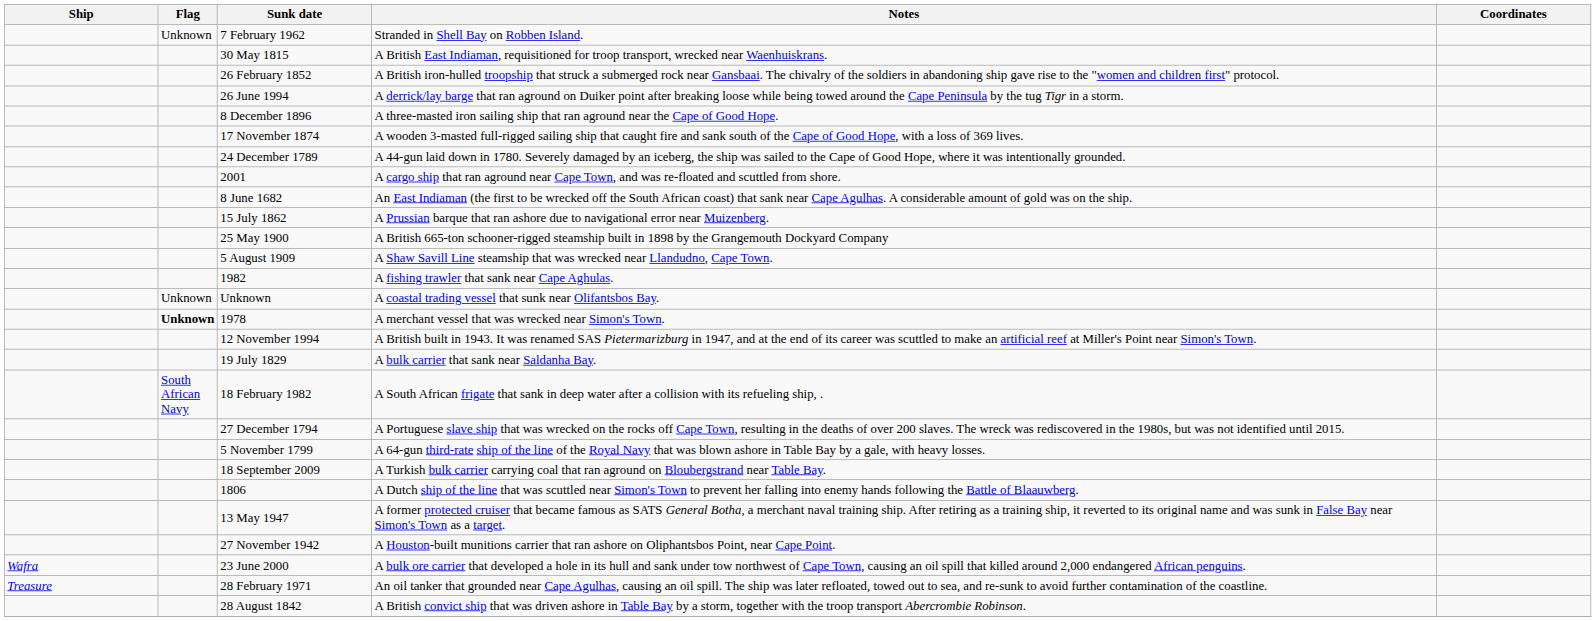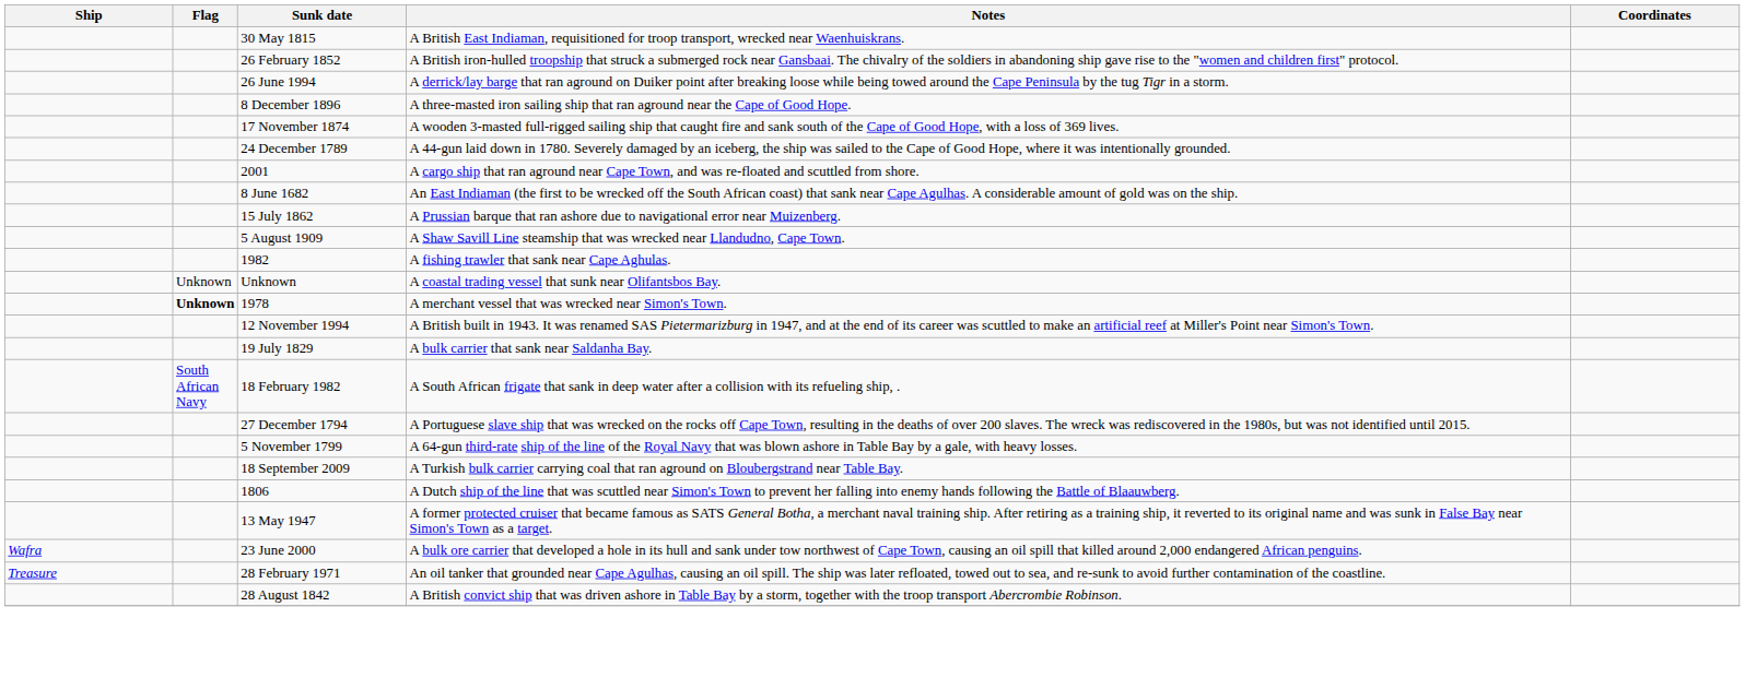 <table class=wikitable | style = "width:100%">
 <tr>
 <th style="width:10%">Ship</th>
 <th>Flag</th>
 <th style="width:10%">Sunk date</th>
 <th style="width:70%">Notes</th>
 <th style="width:10%">Coordinates</th>
-</tr>
-<tr>
-<td></td>
-<td>Unknown</td>
-<td>7 February 1962</td>
-<td>Stranded in <a href='#'>Shell Bay</a> on <a href='#'>Robben Island</a>.</td>
-<td></td>
 </tr>
 <tr>
 <td></td>
 <td></td>
 <td>30 May 1815</td>
 <td>A British <a href='#'>East Indiaman</a>, requisitioned for troop transport, wrecked near <a href='#'>Waenhuiskrans</a>.</td>
 <td></td>
 </tr>
 <tr>
 <td></td>
 <td></td>
 <td>26 February 1852</td>
 <td>A British iron-hulled <a href='#'>troopship</a> that struck a submerged rock near <a href='#'>Gansbaai</a>. The chivalry of the soldiers in abandoning ship gave rise to the "<a href='#'>women and children first</a>" protocol.</td>
 <td></td>
 </tr>
 <tr>
 <td></td>
 <td></td>
 <td>26 June 1994</td>
 <td>A <a href='#'>derrick/lay barge</a> that ran aground on Duiker point after breaking loose while being towed around the <a href='#'>Cape Peninsula</a> by the tug <em>Tigr</em> in a storm.</td>
 <td></td>
 </tr>
 <tr>
 <td></td>
 <td></td>
 <td>8 December 1896</td>
 <td>A three-masted iron sailing ship that ran aground near the <a href='#'>Cape of Good Hope</a>.</td>
 <td></td>
 </tr>
 <tr>
 <td></td>
 <td></td>
 <td>17 November 1874</td>
 <td>A wooden 3-masted full-rigged sailing ship that caught fire and sank south of the <a href='#'>Cape of Good Hope</a>, with a loss of 369 lives.</td>
 <td></td>
 </tr>
 <tr>
 <td></td>
 <td></td>
 <td>24 December 1789</td>
 <td>A 44-gun  laid down in 1780. Severely damaged by an iceberg, the ship was sailed  to the Cape of Good Hope, where it was intentionally grounded.</td>
 <td></td>
 </tr>
 <tr>
 <td></td>
 <td></td>
 <td>2001</td>
 <td>A <a href='#'>cargo ship</a> that ran aground near <a href='#'>Cape Town</a>, and was re-floated and scuttled  from shore.</td>
 <td></td>
 </tr>
 <tr>
 <td></td>
 <td></td>
 <td>8 June 1682</td>
 <td>An <a href='#'>East Indiaman</a> (the first to be wrecked off the South African coast) that sank near <a href='#'>Cape Agulhas</a>. A considerable amount of gold was on the ship.</td>
 <td></td>
 </tr>
 <tr>
 <td></td>
 <td></td>
 <td>15 July 1862</td>
 <td>A <a href='#'>Prussian</a> barque that ran ashore due to navigational error near <a href='#'>Muizenberg</a>.</td>
-<td></td>
-</tr>
-<tr>
-<td></td>
-<td></td>
-<td>25 May 1900</td>
-<td> A British 665-ton schooner-rigged steamship built in 1898 by the Grangemouth Dockyard Company</td>
 <td></td>
 </tr>
 <tr>
 <td></td>
 <td></td>
 <td>5 August 1909</td>
 <td>A <a href='#'>Shaw Savill Line</a> steamship that was wrecked near <a href='#'>Llandudno</a>, <a href='#'>Cape Town</a>.</td>
 <td></td>
 </tr>
 <tr>
 <td></td>
 <td></td>
 <td>1982</td>
 <td>A <a href='#'>fishing trawler</a> that sank near <a href='#'>Cape Aghulas</a>.</td>
 <td></td>
 </tr>
 <tr>
 <td></td>
 <td>Unknown</td>
 <td>Unknown</td>
 <td>A <a href='#'>coastal trading vessel</a> that sunk near <a href='#'>Olifantsbos Bay</a>.</td>
 <td></td>
 </tr>
 <tr>
 <td></td>
 <td><strong>Unknown</strong></td>
 <td>1978</td>
 <td>A merchant vessel that was wrecked near <a href='#'>Simon's Town</a>.</td>
 <td></td>
 </tr>
 <tr>
 <td></td>
 <td></td>
 <td>12 November 1994</td>
 <td>A British  built in 1943. It was renamed SAS <em>Pietermarizburg</em> in 1947, and at the end of its career was scuttled to make an <a href='#'>artificial reef</a> at Miller's Point near <a href='#'>Simon's Town</a>.</td>
 <td></td>
 </tr>
 <tr>
 <td></td>
 <td></td>
 <td>19 July 1829</td>
 <td>A <a href='#'>bulk carrier</a> that sank near <a href='#'>Saldanha Bay</a>.</td>
 <td></td>
 </tr>
 <tr>
 <td></td>
 <td> <a href='#'>South African Navy</a></td>
 <td>18 February 1982</td>
 <td>A South African <a href='#'>frigate</a> that sank in deep water after a collision with its refueling ship, .</td>
 <td></td>
 </tr>
 <tr>
 <td></td>
 <td></td>
 <td>27 December 1794</td>
 <td>A Portuguese <a href='#'>slave ship</a> that was wrecked on the rocks off <a href='#'>Cape Town</a>, resulting in the deaths of over 200 slaves. The wreck was rediscovered in the 1980s, but was not identified until 2015.</td>
 <td></td>
 </tr>
 <tr>
 <td></td>
 <td></td>
 <td>5 November 1799</td>
 <td>A 64-gun <a href='#'>third-rate</a> <a href='#'>ship of the line</a> of the <a href='#'>Royal Navy</a> that was blown ashore in Table Bay by a gale, with heavy losses.</td>
 <td></td>
 </tr>
 <tr>
 <td></td>
 <td></td>
 <td>18 September 2009</td>
 <td>A Turkish <a href='#'>bulk carrier</a> carrying coal that ran aground on <a href='#'>Bloubergstrand</a> near <a href='#'>Table Bay</a>.</td>
 <td></td>
 </tr>
 <tr>
 <td></td>
 <td></td>
 <td>1806</td>
 <td>A Dutch <a href='#'>ship of the line</a> that was scuttled near <a href='#'>Simon's Town</a> to prevent her falling into enemy hands following the <a href='#'>Battle of Blaauwberg</a>.</td>
 <td></td>
 </tr>
 <tr>
 <td></td>
 <td></td>
 <td>13 May 1947</td>
 <td>A former  <a href='#'>protected cruiser</a> that became famous as SATS <em>General Botha</em>, a merchant naval training ship. After retiring as a training ship, it reverted to its original name and was sunk in <a href='#'>False Bay</a> near <a href='#'>Simon's Town</a> as a <a href='#'>target</a>.</td>
 <td></td>
 </tr>
 <tr>
-<td></td>
-<td></td>
-<td>27 November 1942</td>
-<td>A <a href='#'>Houston</a>-built munitions carrier that ran ashore on Oliphantsbos Point, near <a href='#'>Cape Point</a>.</td>
-<td></td>
-</tr>
-<tr>
 <td><a href='#'><em>Wafra</em></a></td>
 <td></td>
 <td>23 June 2000</td>
 <td>A <a href='#'>bulk ore carrier</a> that developed a hole in its hull and sank under tow northwest of <a href='#'>Cape Town</a>, causing an oil spill that killed around 2,000 endangered <a href='#'>African penguins</a>.</td>
 <td></td>
 </tr>
 <tr>
 <td><a href='#'><em>Treasure</em></a></td>
 <td></td>
 <td>28 February 1971</td>
 <td>An oil tanker that grounded near <a href='#'>Cape Agulhas</a>, causing an oil spill. The ship was later refloated, towed out to sea, and re-sunk to avoid further contamination of the coastline.</td>
 <td></td>
 </tr>
 <tr>
 <td></td>
 <td></td>
 <td>28 August 1842</td>
 <td>A British <a href='#'>convict ship</a> that was driven ashore in <a href='#'>Table Bay</a> by a storm, together with the troop transport <em>Abercrombie Robinson</em>.</td>
 <td></td>
 </tr>
 <tr>
 </tr>
 </table>
